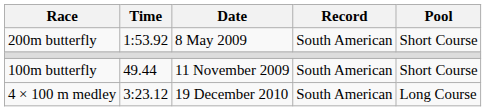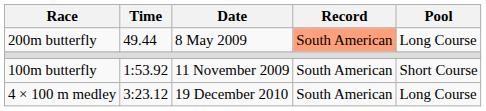 <table class="wikitable">
 <tr>
 <th>Race</th>
 <th>Time</th>
 <th>Date</th>
 <th>Record</th>
 <th>Pool</th>
 </tr>
 <tr>
 <td>200m butterfly</td>
-<td>1:53.92</td>
+<td>49.44</td>
 <td>8 May 2009</td>
-<td>South American</td>
-<td>Short Course</td>
+<td style="background: lightsalmon;">South American</td>
+<td>Long Course</td>
 </tr>
 <tr bgcolor=#DDDDDD>
 <td colspan=7></td>
 </tr>
 <tr>
 <td>100m butterfly</td>
-<td>49.44</td>
+<td>1:53.92</td>
 <td>11 November 2009</td>
 <td>South American</td>
 <td>Short Course</td>
 </tr>
 <tr>
 <td>4 × 100 m medley</td>
 <td>3:23.12</td>
 <td>19 December 2010</td>
 <td>South American</td>
 <td>Long Course</td>
 </tr>
 </table>
